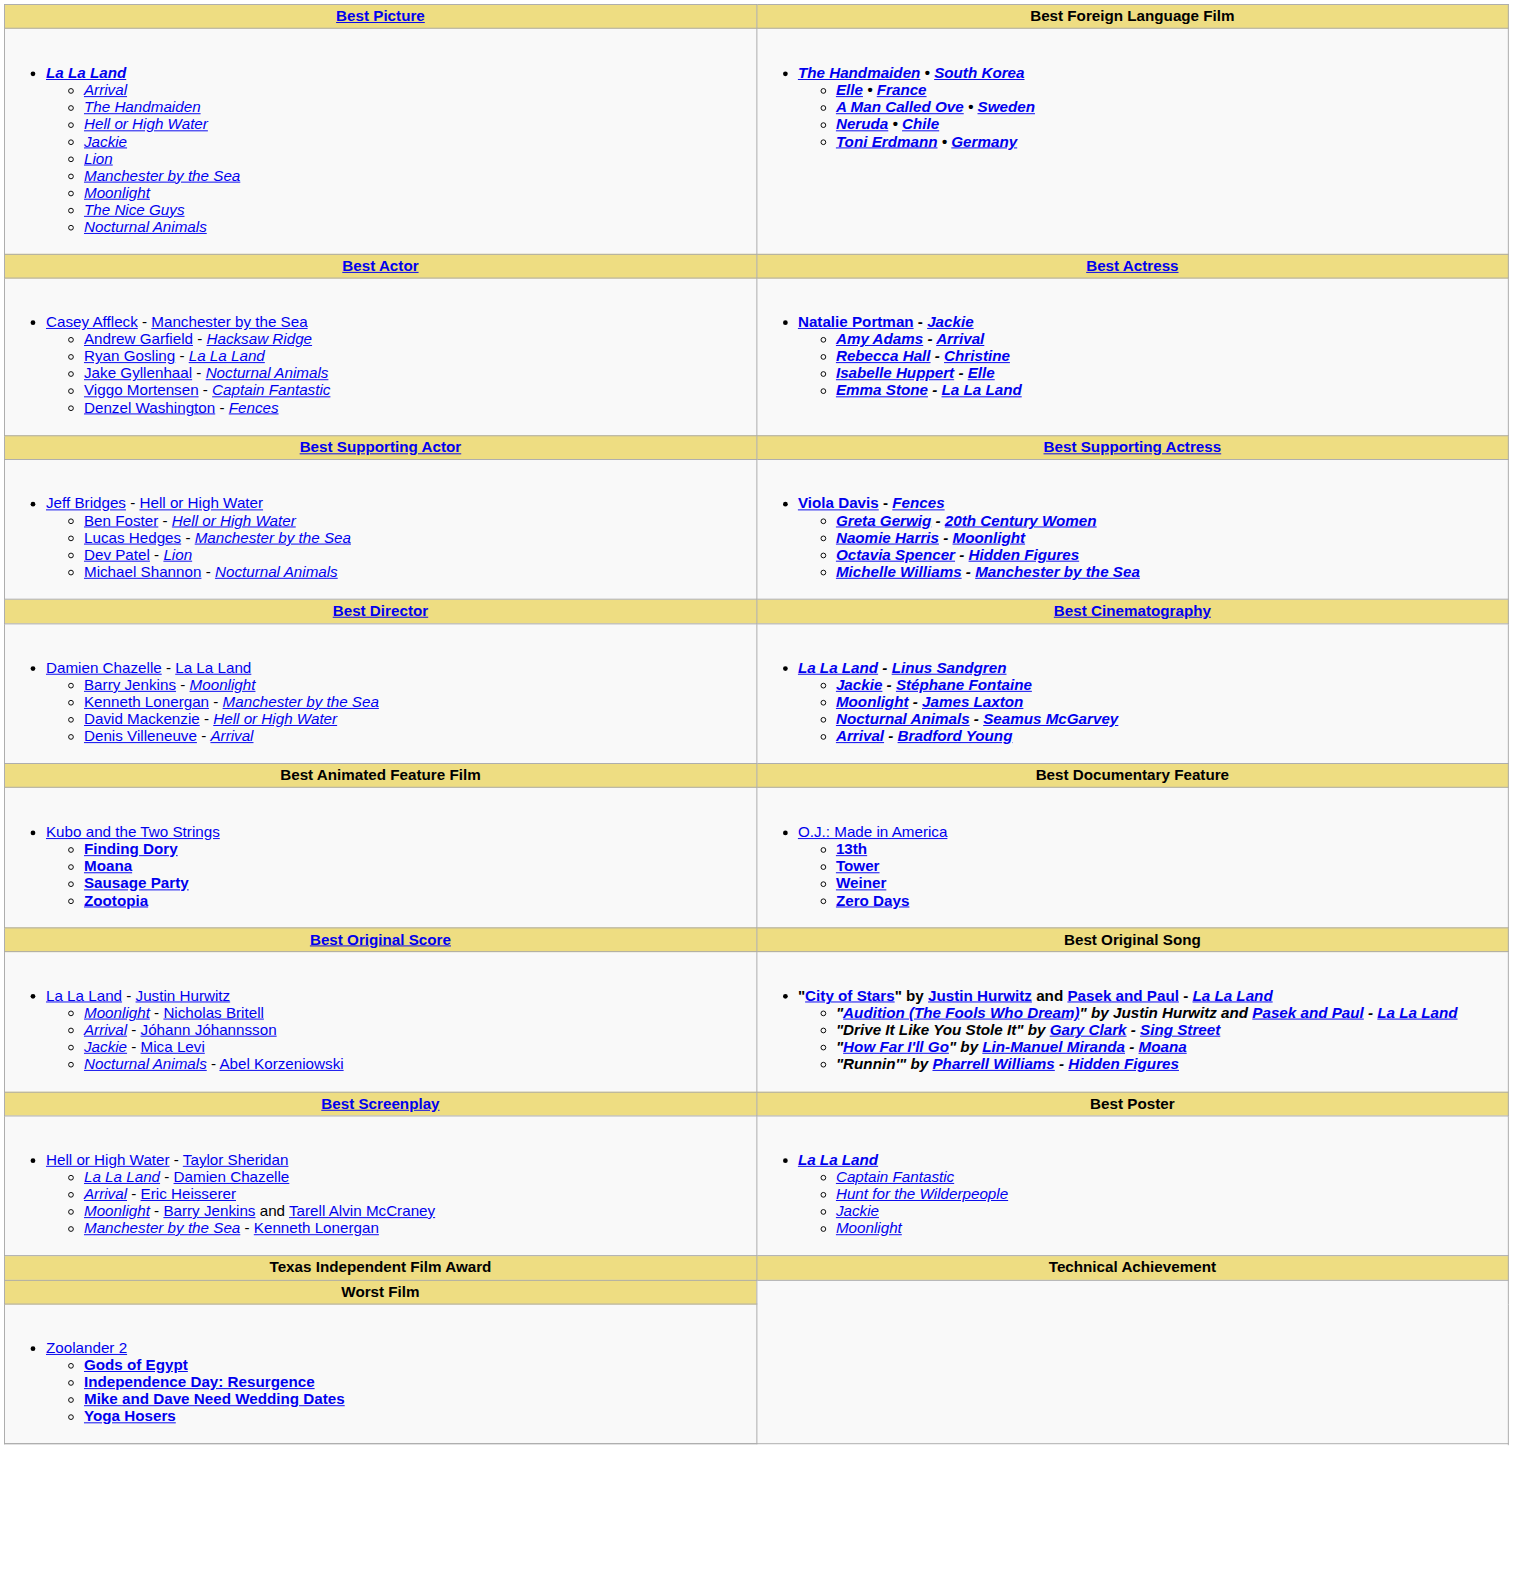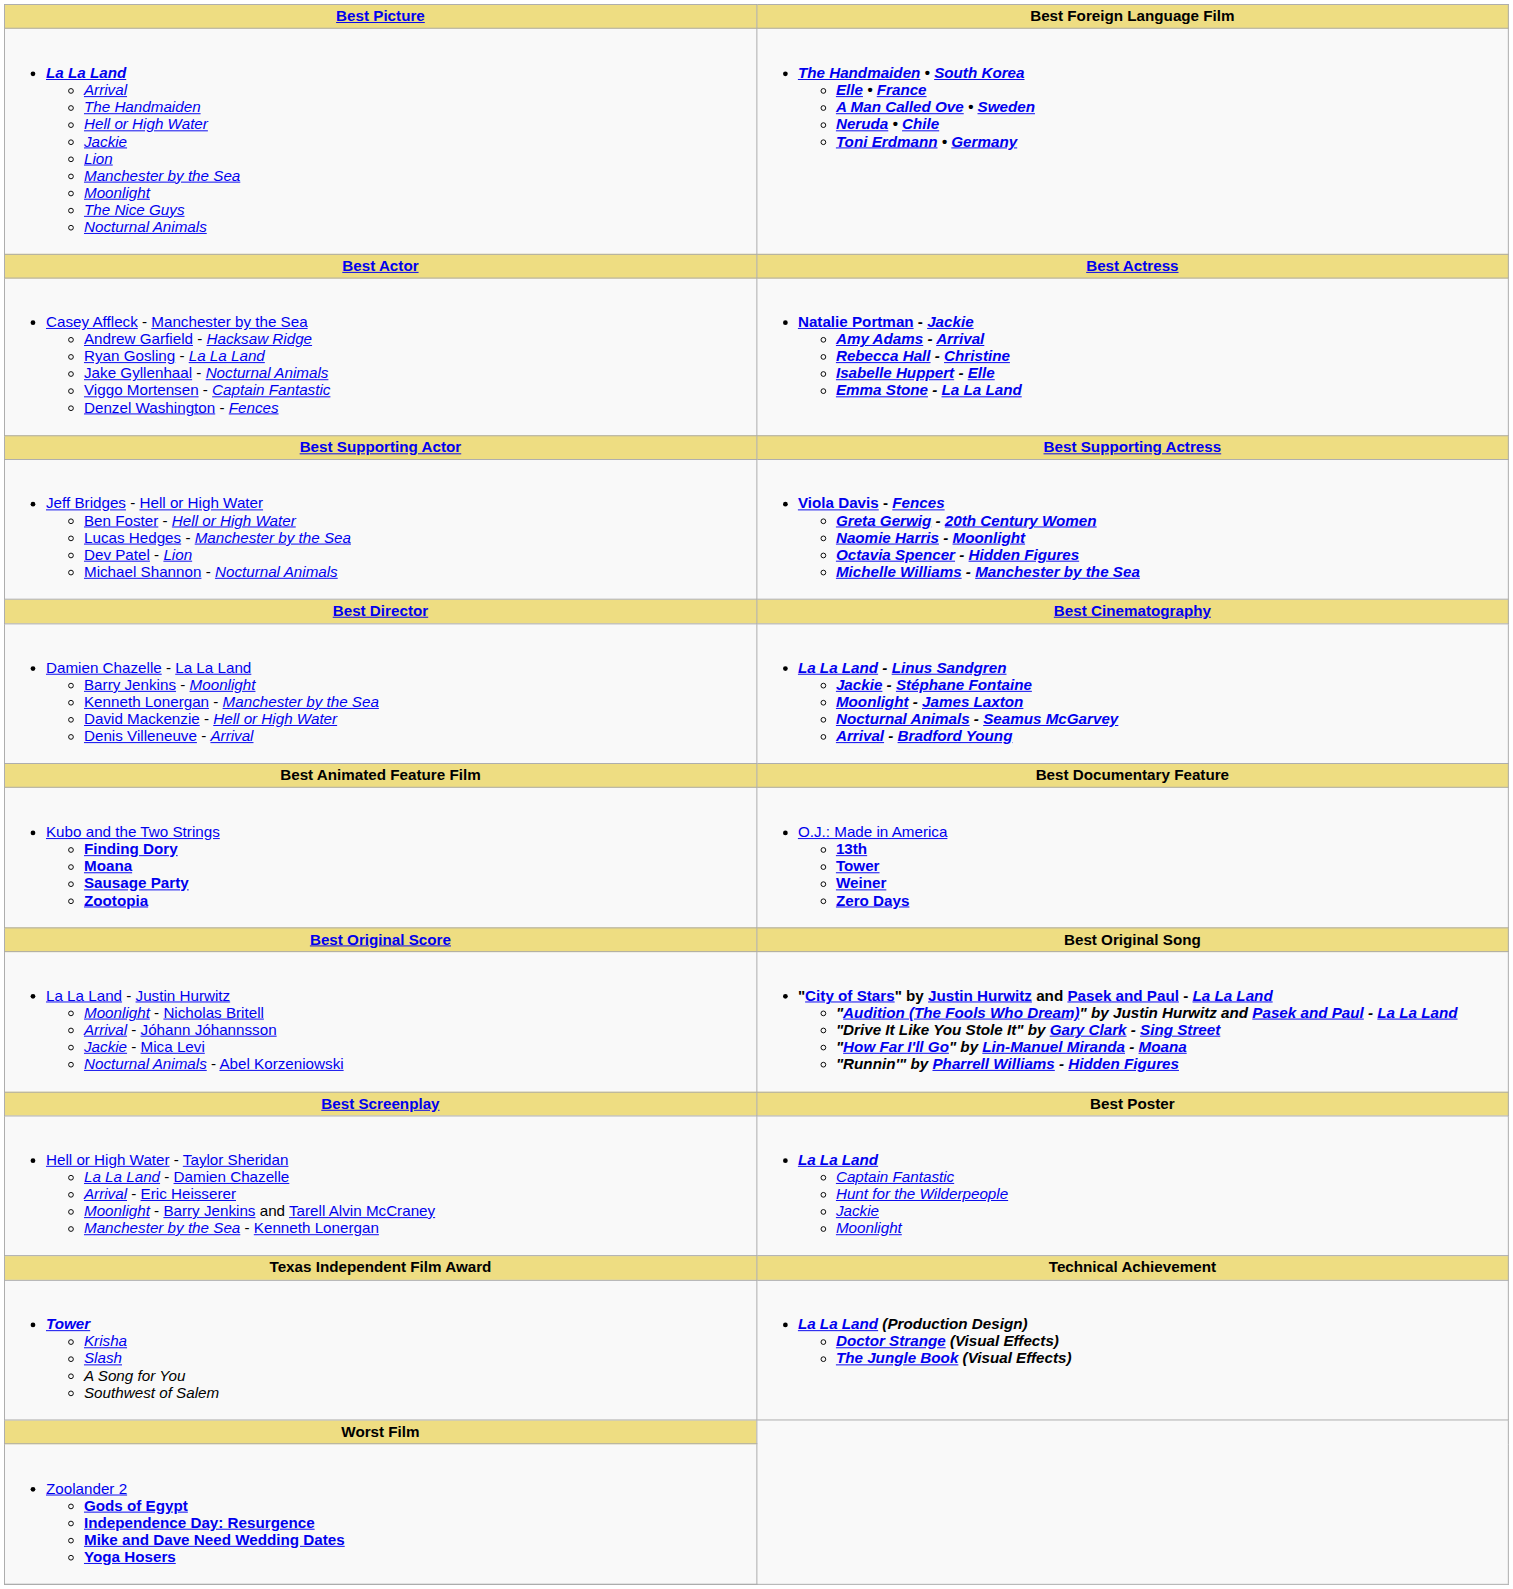 <table class="wikitable" style="width:100%">
 <tr>
 <th style="background:#EEDD82; width:50%"><a href='#'>Best Picture</a></th>
 <th style="background:#EEDD82; width:50%">Best Foreign Language Film</th>
 </tr>
 <tr>
 <td valign="top"><br><ul><li><strong><em><a href='#'>La La Land</a></em></strong><ul><li><em><a href='#'>Arrival</a></em></li><li><em><a href='#'>The Handmaiden</a></em></li><li><em><a href='#'>Hell or High Water</a></em></li><li><em><a href='#'>Jackie</a></em></li><li><em><a href='#'>Lion</a></em></li><li><em><a href='#'>Manchester by the Sea</a></em></li><li><em><a href='#'>Moonlight</a></em></li><li><em><a href='#'>The Nice Guys</a></em></li><li><em><a href='#'>Nocturnal Animals</a></em></li></ul></li></ul></td>
 <td valign="top"><br><ul><li><strong><em><a href='#'>The Handmaiden</a><em> • <a href='#'>South Korea</a><strong><ul><li></em><a href='#'>Elle</a><em> • <a href='#'>France</a></li><li></em><a href='#'>A Man Called Ove</a><em> • <a href='#'>Sweden</a></li><li></em><a href='#'>Neruda</a><em> • <a href='#'>Chile</a></li><li></em><a href='#'>Toni Erdmann</a><em> • <a href='#'>Germany</a></li></ul></li></ul></td>
 </tr>
 <tr>
 <th style="background:#EEDD82; width:50%"><a href='#'>Best Actor</a></th>
 <th style="background:#EEDD82; width:50%"><a href='#'>Best Actress</a></th>
 </tr>
 <tr>
 <td valign="top"><br><ul><li></strong><a href='#'>Casey Affleck</a> - </em><a href='#'>Manchester by the Sea</a></em></strong><ul><li><a href='#'>Andrew Garfield</a> - <em><a href='#'>Hacksaw Ridge</a></em></li><li><a href='#'>Ryan Gosling</a> - <em><a href='#'>La La Land</a></em></li><li><a href='#'>Jake Gyllenhaal</a> - <em><a href='#'>Nocturnal Animals</a></em></li><li><a href='#'>Viggo Mortensen</a> - <em><a href='#'>Captain Fantastic</a></em></li><li><a href='#'>Denzel Washington</a> - <em><a href='#'>Fences</a></em></li></ul></li></ul></td>
 <td valign="top"><br><ul><li><strong><a href='#'>Natalie Portman</a> - <em><a href='#'>Jackie</a><strong><em><ul><li><a href='#'>Amy Adams</a> - </em><a href='#'>Arrival</a><em></li><li><a href='#'>Rebecca Hall</a> - </em><a href='#'>Christine</a><em></li><li><a href='#'>Isabelle Huppert</a> - </em><a href='#'>Elle</a><em></li><li><a href='#'>Emma Stone</a> - </em><a href='#'>La La Land</a><em></li></ul></li></ul></td>
 </tr>
 <tr>
 <th style="background:#EEDD82; width:50%"><a href='#'>Best Supporting Actor</a></th>
 <th style="background:#EEDD82; width:50%"><a href='#'>Best Supporting Actress</a></th>
 </tr>
 <tr>
 <td valign="top"><br><ul><li></strong><a href='#'>Jeff Bridges</a> - </em><a href='#'>Hell or High Water</a></em></strong><ul><li><a href='#'>Ben Foster</a> - <em><a href='#'>Hell or High Water</a></em></li><li><a href='#'>Lucas Hedges</a> - <em><a href='#'>Manchester by the Sea</a></em></li><li><a href='#'>Dev Patel</a> - <em><a href='#'>Lion</a></em></li><li><a href='#'>Michael Shannon</a> - <em><a href='#'>Nocturnal Animals</a></em></li></ul></li></ul></td>
 <td valign="top"><br><ul><li><strong><a href='#'>Viola Davis</a> - <em><a href='#'>Fences</a><strong><em><ul><li><a href='#'>Greta Gerwig</a> - </em><a href='#'>20th Century Women</a><em></li><li><a href='#'>Naomie Harris</a> - </em><a href='#'>Moonlight</a><em></li><li><a href='#'>Octavia Spencer</a> - </em><a href='#'>Hidden Figures</a><em></li><li><a href='#'>Michelle Williams</a> - </em><a href='#'>Manchester by the Sea</a><em></li></ul></li></ul></td>
 </tr>
 <tr>
 <th style="background:#EEDD82; width:50%"><a href='#'>Best Director</a></th>
 <th style="background:#EEDD82; width:50%"><a href='#'>Best Cinematography</a></th>
 </tr>
 <tr>
 <td valign="top"><br><ul><li></strong><a href='#'>Damien Chazelle</a> - </em><a href='#'>La La Land</a></em></strong><ul><li><a href='#'>Barry Jenkins</a> - <em><a href='#'>Moonlight</a></em></li><li><a href='#'>Kenneth Lonergan</a> - <em><a href='#'>Manchester by the Sea</a></em></li><li><a href='#'>David Mackenzie</a> - <em><a href='#'>Hell or High Water</a></em></li><li><a href='#'>Denis Villeneuve</a> - <em><a href='#'>Arrival</a></em></li></ul></li></ul></td>
 <td valign="top"><br><ul><li><strong><em><a href='#'>La La Land</a><em> - <a href='#'>Linus Sandgren</a><strong><ul><li></em><a href='#'>Jackie</a><em> - <a href='#'>Stéphane Fontaine</a></li><li></em><a href='#'>Moonlight</a><em> - <a href='#'>James Laxton</a></li><li></em><a href='#'>Nocturnal Animals</a><em> - <a href='#'>Seamus McGarvey</a></li><li></em><a href='#'>Arrival</a><em> - <a href='#'>Bradford Young</a></li></ul></li></ul></td>
 </tr>
 <tr>
 <th style="background:#EEDD82; width:50%">Best Animated Feature Film</th>
 <th style="background:#EEDD82; width:50%">Best Documentary Feature</th>
 </tr>
 <tr>
 <td valign="top"><br><ul><li></em></strong><a href='#'>Kubo and the Two Strings</a><strong><em><ul><li></em><a href='#'>Finding Dory</a><em></li><li></em><a href='#'>Moana</a><em></li><li></em><a href='#'>Sausage Party</a><em></li><li></em><a href='#'>Zootopia</a><em></li></ul></li></ul></td>
 <td valign="top"><br><ul><li></em></strong><a href='#'>O.J.: Made in America</a><strong><em><ul><li></em><a href='#'>13th</a><em></li><li></em><a href='#'>Tower</a><em></li><li></em><a href='#'>Weiner</a><em></li><li></em><a href='#'>Zero Days</a><em></li></ul></li></ul></td>
 </tr>
 <tr>
 <th style="background:#EEDD82; width:50%"><a href='#'>Best Original Score</a></th>
 <th style="background:#EEDD82; width:50%">Best Original Song</th>
 </tr>
 <tr>
 <td valign="top"><br><ul><li></em></strong><a href='#'>La La Land</a></em> - <a href='#'>Justin Hurwitz</a></strong><ul><li><em><a href='#'>Moonlight</a></em> - <a href='#'>Nicholas Britell</a></li><li><em><a href='#'>Arrival</a></em> - <a href='#'>Jóhann Jóhannsson</a></li><li><em><a href='#'>Jackie</a></em> - <a href='#'>Mica Levi</a></li><li><em><a href='#'>Nocturnal Animals</a></em> - <a href='#'>Abel Korzeniowski</a></li></ul></li></ul></td>
 <td valign="top"><br><ul><li><strong>"<a href='#'>City of Stars</a>" by <a href='#'>Justin Hurwitz</a> and <a href='#'>Pasek and Paul</a> - <em><a href='#'>La La Land</a><strong><em><ul><li>"<a href='#'>Audition (The Fools Who Dream)</a>" by Justin Hurwitz and <a href='#'>Pasek and Paul</a> - </em><a href='#'>La La Land</a><em></li><li>"Drive It Like You Stole It" by <a href='#'>Gary Clark</a> - </em><a href='#'>Sing Street</a><em></li><li>"<a href='#'>How Far I'll Go</a>" by <a href='#'>Lin-Manuel Miranda</a> - </em><a href='#'>Moana</a><em></li><li>"Runnin'" by <a href='#'>Pharrell Williams</a> - </em><a href='#'>Hidden Figures</a><em></li></ul></li></ul></td>
 </tr>
 <tr>
 <th style="background:#EEDD82; width:50%"><a href='#'>Best Screenplay</a></th>
 <th style="background:#EEDD82; width:50%">Best Poster</th>
 </tr>
 <tr>
 <td valign="top"><br><ul><li></em></strong><a href='#'>Hell or High Water</a></em> - <a href='#'>Taylor Sheridan</a></strong><ul><li><em><a href='#'>La La Land</a></em> - <a href='#'>Damien Chazelle</a></li><li><em><a href='#'>Arrival</a></em> - <a href='#'>Eric Heisserer</a></li><li><em><a href='#'>Moonlight</a></em> - <a href='#'>Barry Jenkins</a> and <a href='#'>Tarell Alvin McCraney</a></li><li><em><a href='#'>Manchester by the Sea</a></em> - <a href='#'>Kenneth Lonergan</a></li></ul></li></ul></td>
 <td valign="top"><br><ul><li><strong><em><a href='#'>La La Land</a></em></strong><ul><li><em><a href='#'>Captain Fantastic</a></em></li><li><em><a href='#'>Hunt for the Wilderpeople</a></em></li><li><em><a href='#'>Jackie</a></em></li><li><em><a href='#'>Moonlight</a></em></li></ul></li></ul></td>
 </tr>
 <tr>
 <th style="background:#EEDD82; width:50%">Texas Independent Film Award</th>
 <th style="background:#EEDD82; width:50%">Technical Achievement</th>
 </tr>
 <tr>
+<td valign="top"><br><ul><li><strong><em><a href='#'>Tower</a></em></strong><ul><li><em><a href='#'>Krisha</a></em></li><li><em><a href='#'>Slash</a></em></li><li><em>A Song for You</em></li><li><em>Southwest of Salem</em></li></ul></li></ul></td>
+<td valign="top"><br><ul><li><strong><em><a href='#'>La La Land</a><em> (Production Design)<strong><ul><li></em><a href='#'>Doctor Strange</a><em> (Visual Effects)</li><li></em><a href='#'>The Jungle Book</a><em> (Visual Effects)</li></ul></li></ul></td>
+</tr>
+<tr>
 <th style="background:#EEDD82; width:50%">Worst Film</th>
 </tr>
 <tr>
 <td valign="top"><br><ul><li></em></strong><a href='#'>Zoolander 2</a><strong><em><ul><li></em><a href='#'>Gods of Egypt</a><em></li><li></em><a href='#'>Independence Day: Resurgence</a><em></li><li></em><a href='#'>Mike and Dave Need Wedding Dates</a><em></li><li></em><a href='#'>Yoga Hosers</a><em></li></ul></li></ul></td>
 </tr>
 <tr>
 </tr>
 </table>
